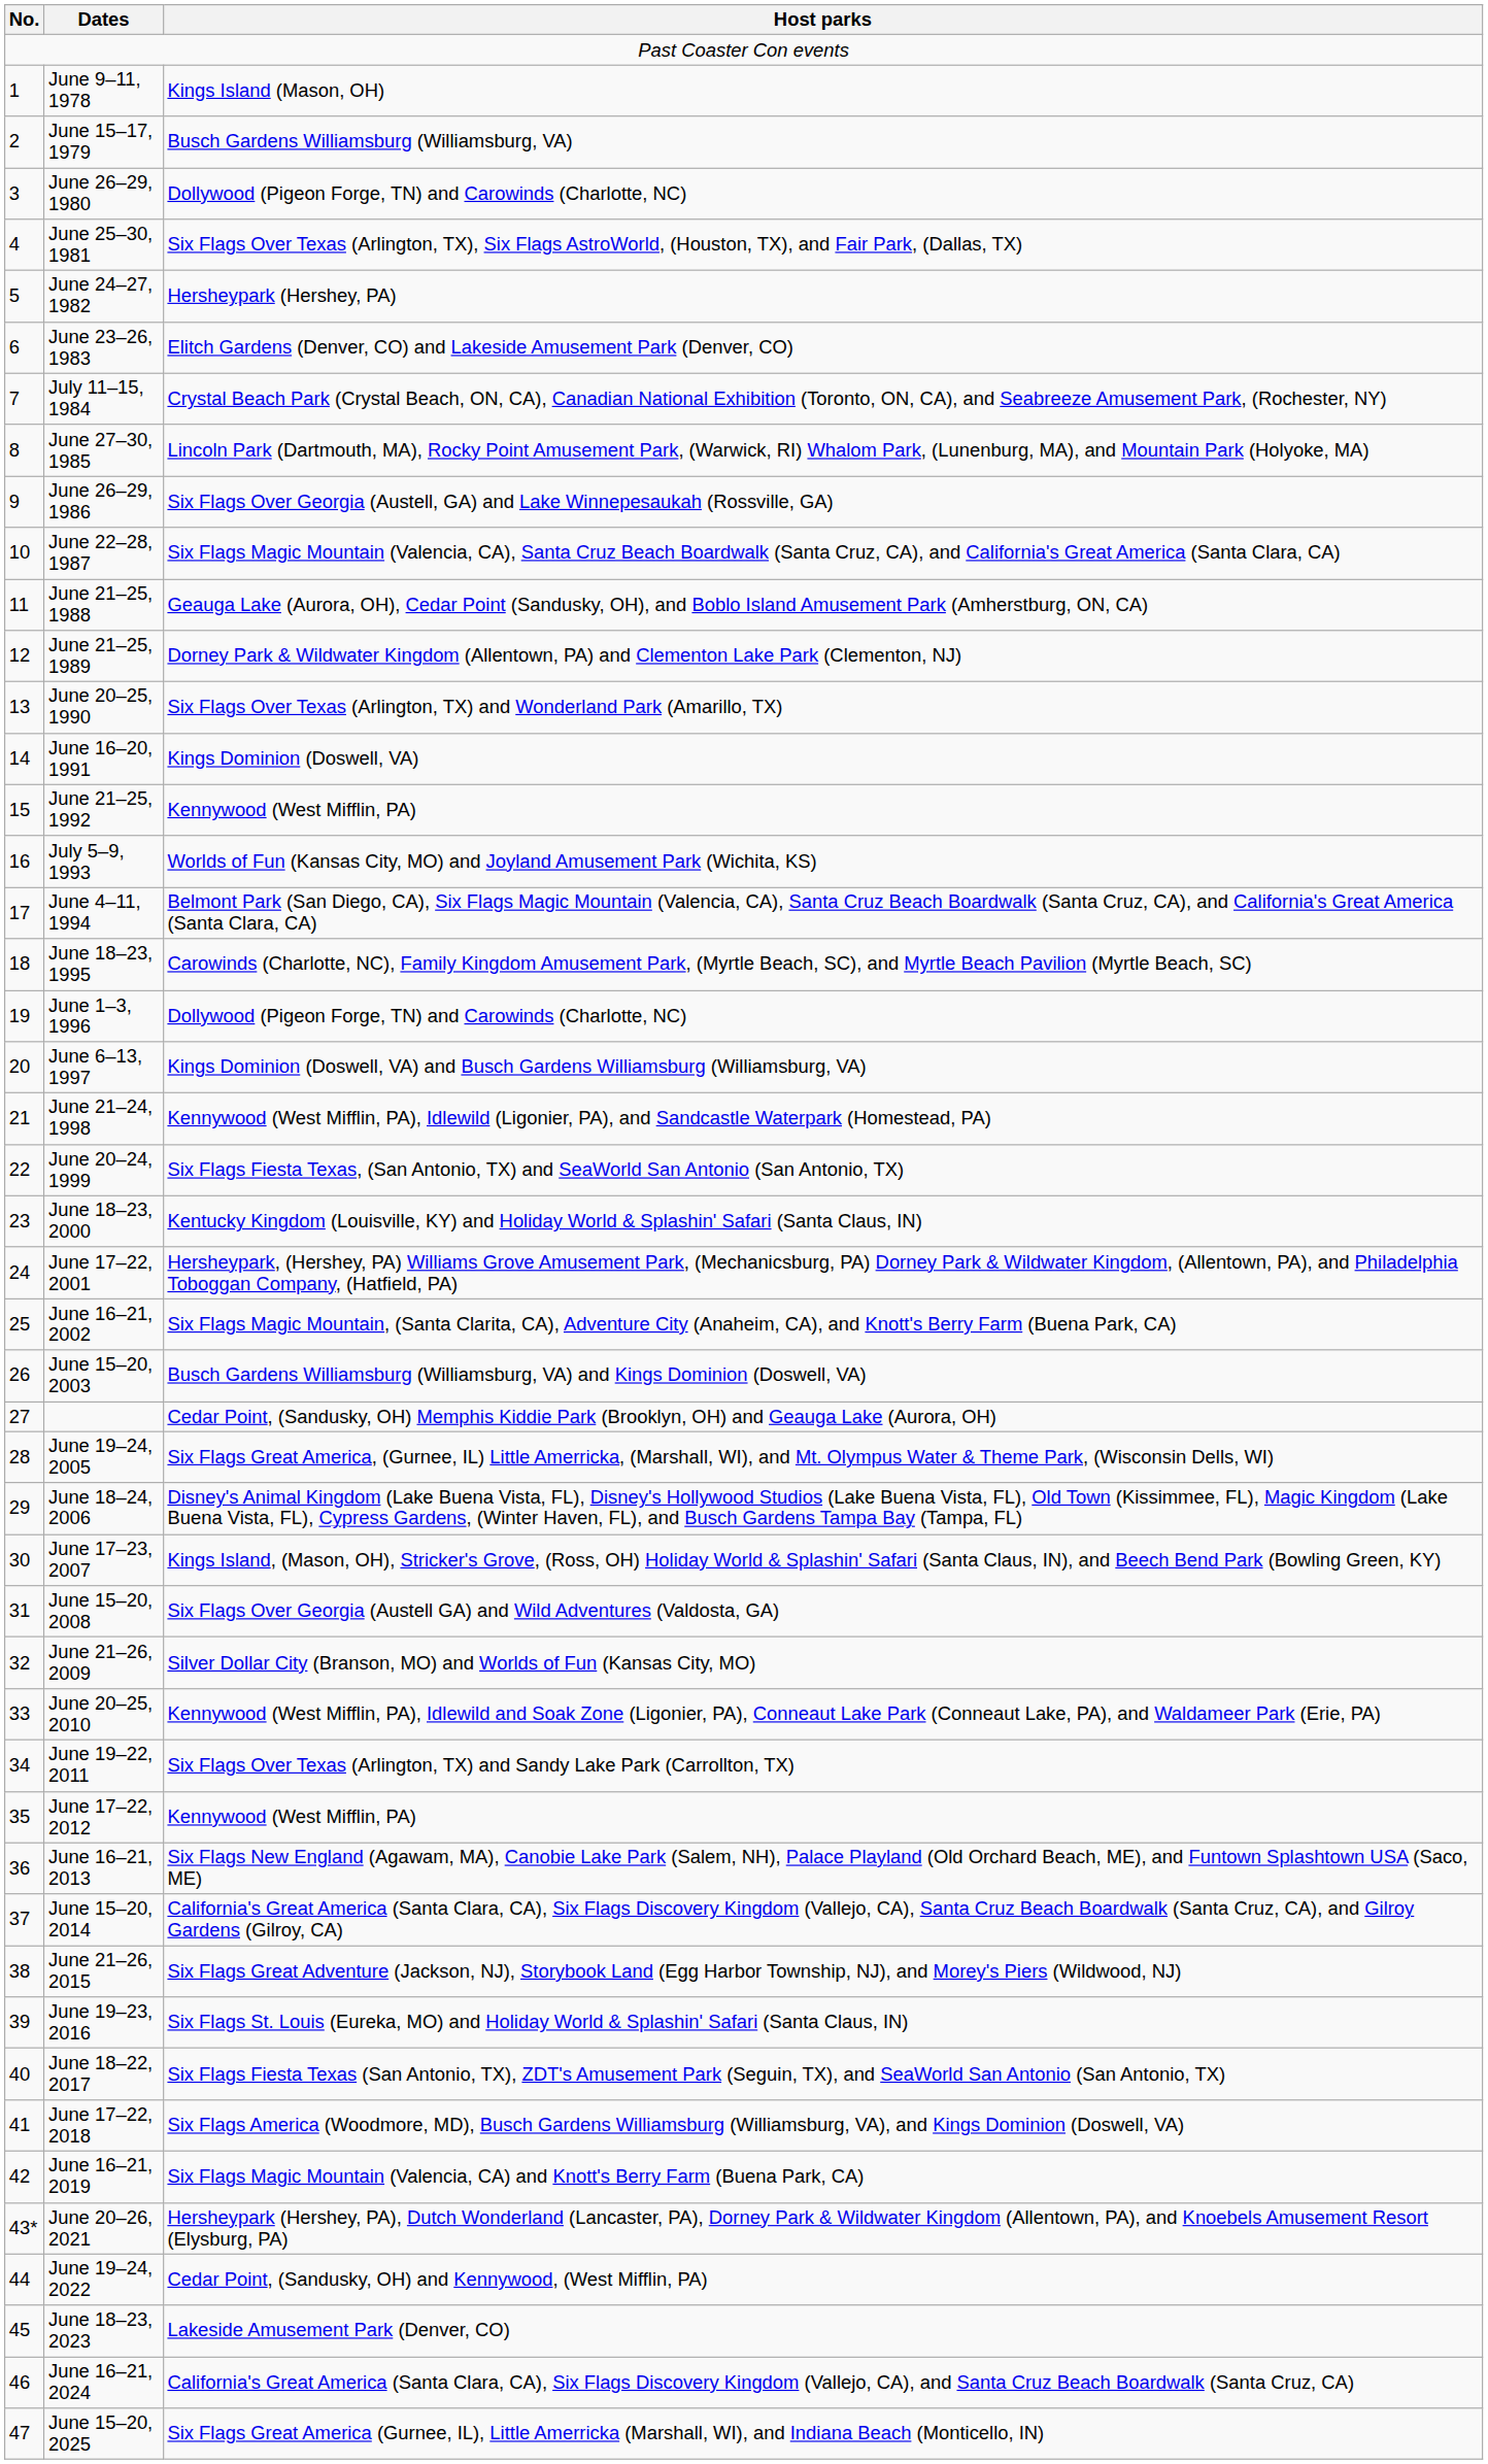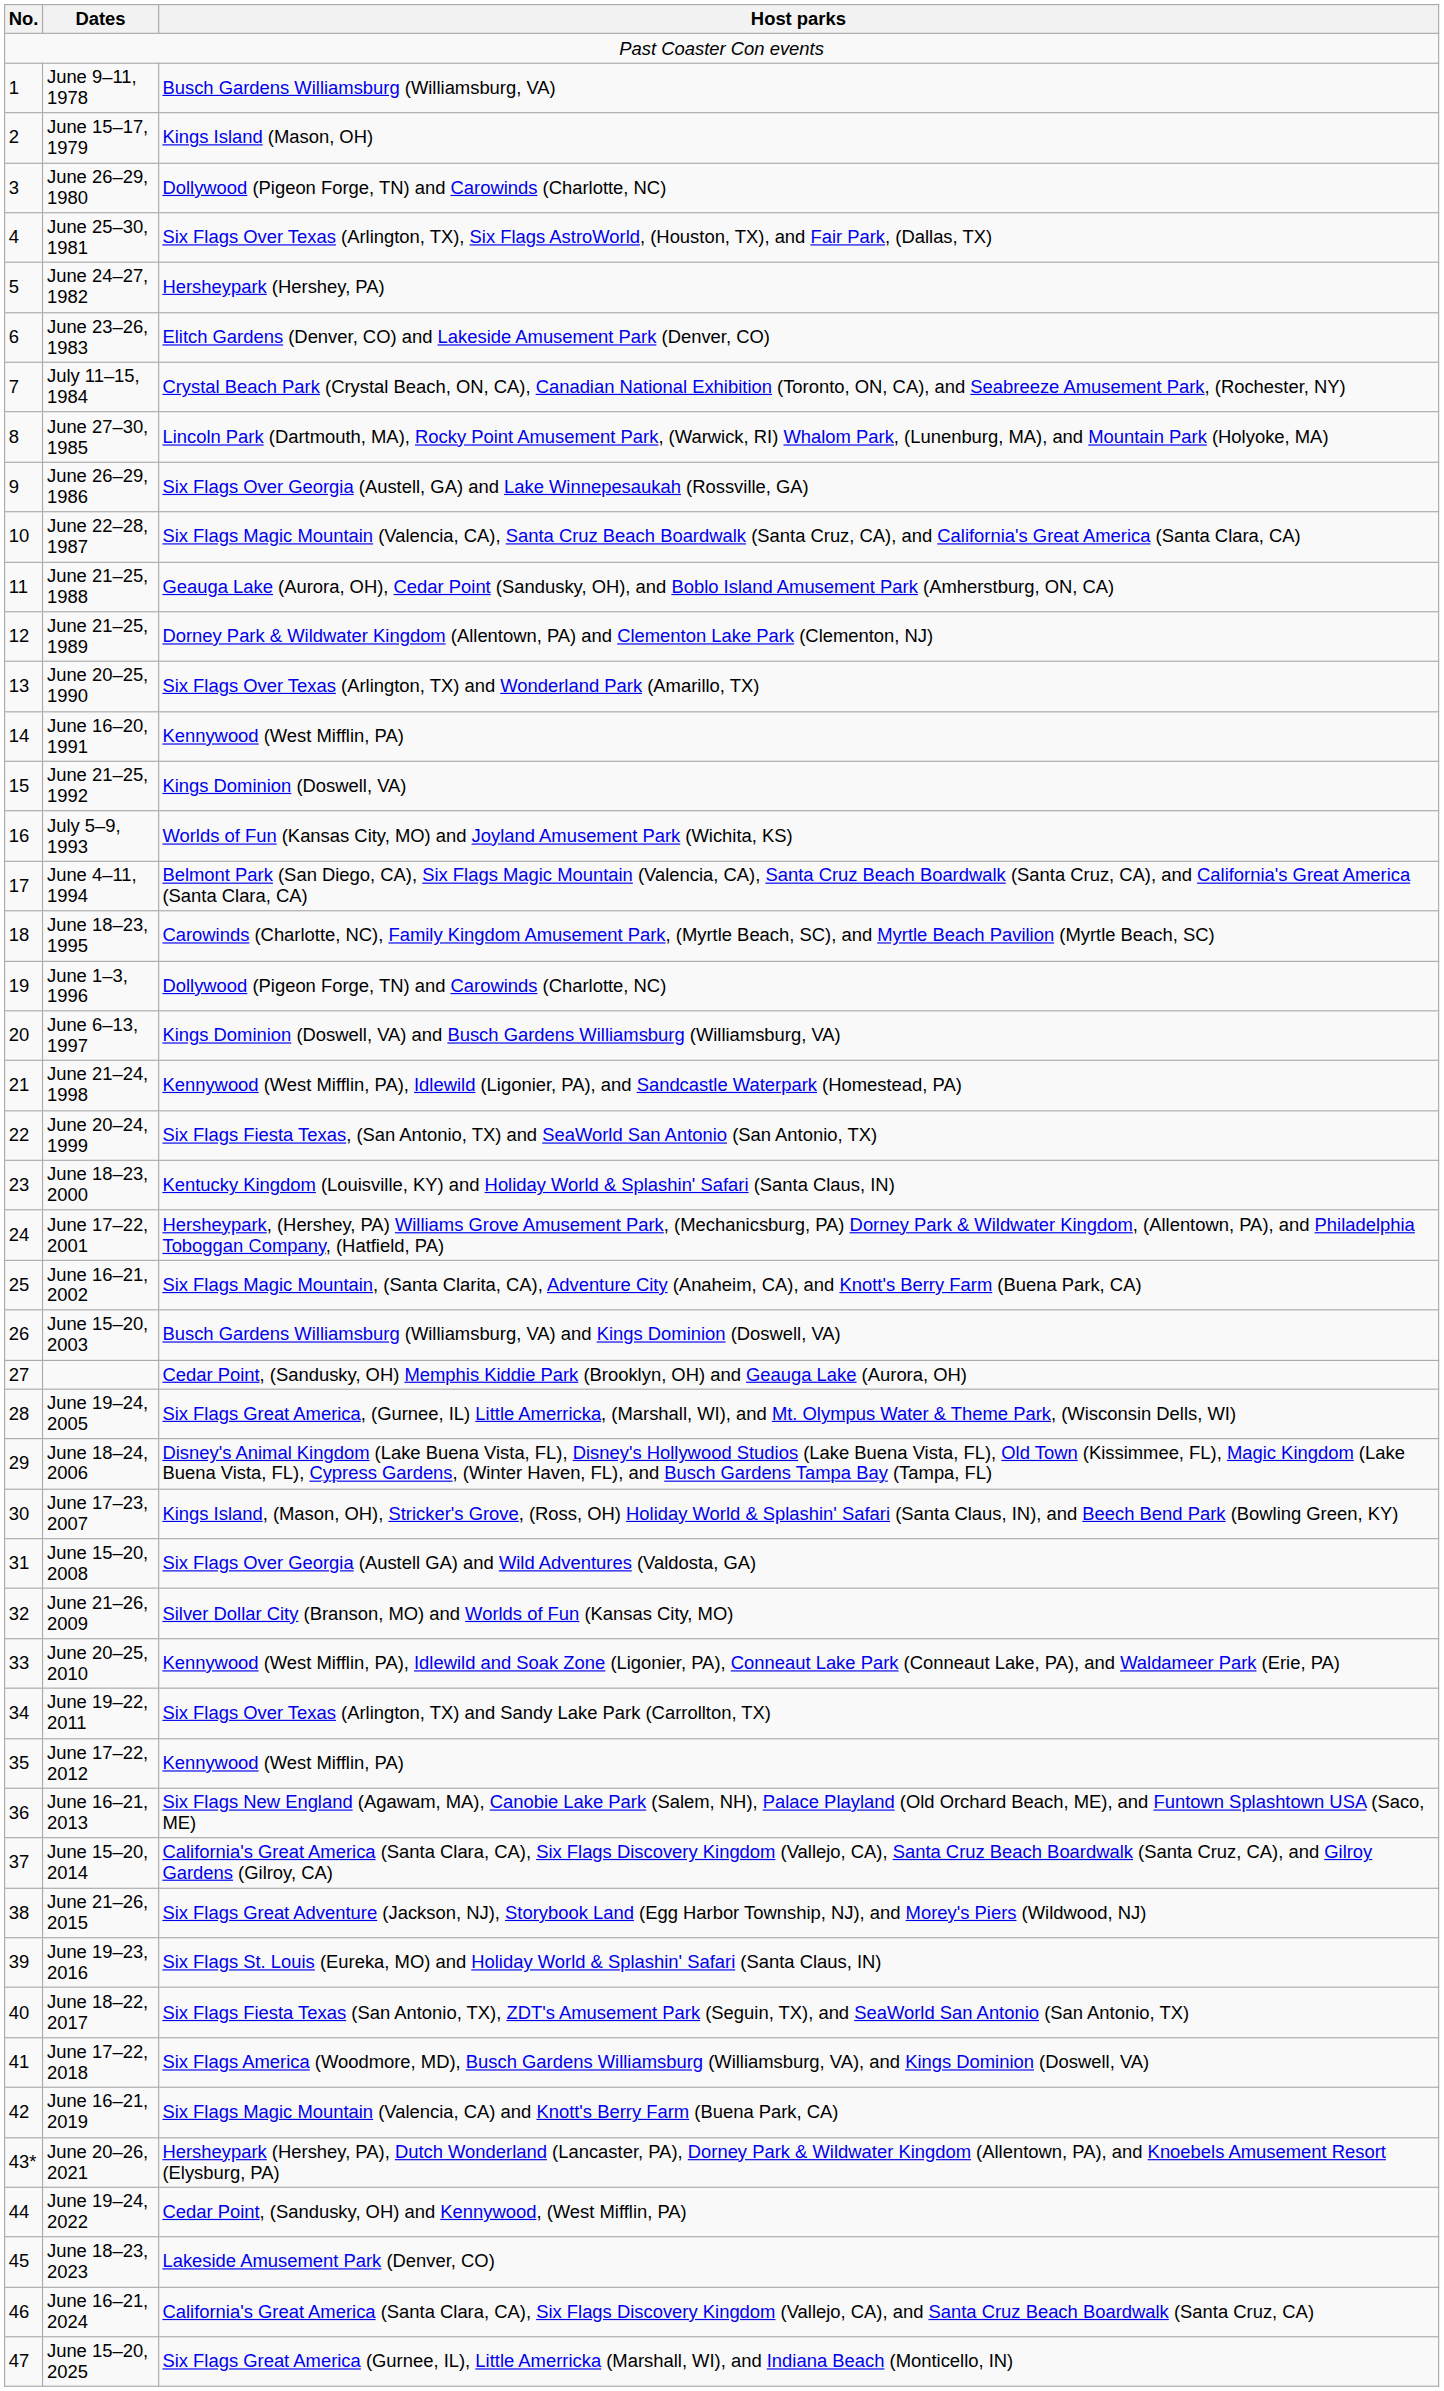 <table class="wikitable" border="1">
 <tr>
 <th>No.</th>
 <th>Dates</th>
 <th>Host parks</th>
 </tr>
 <tr>
 <td colspan="3" align="center"><em>Past Coaster Con events</em></td>
 </tr>
 <tr>
 <td>1</td>
 <td>June 9–11, 1978</td>
-<td><a href='#'>Kings Island</a> (Mason, OH)</td>
+<td><a href='#'>Busch Gardens Williamsburg</a> (Williamsburg, VA)</td>
 </tr>
 <tr>
 <td>2</td>
 <td>June 15–17, 1979</td>
-<td><a href='#'>Busch Gardens Williamsburg</a> (Williamsburg, VA)</td>
+<td><a href='#'>Kings Island</a> (Mason, OH)</td>
 </tr>
 <tr>
 <td>3</td>
 <td>June 26–29, 1980</td>
 <td><a href='#'>Dollywood</a> (Pigeon Forge, TN) and <a href='#'>Carowinds</a> (Charlotte, NC)</td>
 </tr>
 <tr>
 <td>4</td>
 <td>June 25–30, 1981</td>
 <td><a href='#'>Six Flags Over Texas</a> (Arlington, TX), <a href='#'>Six Flags AstroWorld</a>, (Houston, TX), and <a href='#'>Fair Park</a>, (Dallas, TX)</td>
 </tr>
 <tr>
 <td>5</td>
 <td>June 24–27, 1982</td>
 <td><a href='#'>Hersheypark</a> (Hershey, PA)</td>
 </tr>
 <tr>
 <td>6</td>
 <td>June 23–26, 1983</td>
 <td><a href='#'>Elitch Gardens</a> (Denver, CO) and <a href='#'>Lakeside Amusement Park</a> (Denver, CO)</td>
 </tr>
 <tr>
 <td>7</td>
 <td>July 11–15, 1984</td>
 <td><a href='#'>Crystal Beach Park</a> (Crystal Beach, ON, CA), <a href='#'>Canadian National Exhibition</a> (Toronto, ON, CA), and <a href='#'>Seabreeze Amusement Park</a>, (Rochester, NY)</td>
 </tr>
 <tr>
 <td>8</td>
 <td>June 27–30, 1985</td>
 <td><a href='#'>Lincoln Park</a> (Dartmouth, MA), <a href='#'>Rocky Point Amusement Park</a>, (Warwick, RI) <a href='#'>Whalom Park</a>, (Lunenburg, MA), and <a href='#'>Mountain Park</a> (Holyoke, MA)</td>
 </tr>
 <tr>
 <td>9</td>
 <td>June 26–29, 1986</td>
 <td><a href='#'>Six Flags Over Georgia</a> (Austell, GA) and <a href='#'>Lake Winnepesaukah</a> (Rossville, GA)</td>
 </tr>
 <tr>
 <td>10</td>
 <td>June 22–28, 1987</td>
 <td><a href='#'>Six Flags Magic Mountain</a> (Valencia, CA), <a href='#'>Santa Cruz Beach Boardwalk</a> (Santa Cruz, CA), and <a href='#'>California's Great America</a> (Santa Clara, CA)</td>
 </tr>
 <tr>
 <td>11</td>
 <td>June 21–25, 1988</td>
 <td><a href='#'>Geauga Lake</a> (Aurora, OH), <a href='#'>Cedar Point</a> (Sandusky, OH), and <a href='#'>Boblo Island Amusement Park</a> (Amherstburg, ON, CA)</td>
 </tr>
 <tr>
 <td>12</td>
 <td>June 21–25, 1989</td>
 <td><a href='#'>Dorney Park & Wildwater Kingdom</a> (Allentown, PA) and <a href='#'>Clementon Lake Park</a> (Clementon, NJ)</td>
 </tr>
 <tr>
 <td>13</td>
 <td>June 20–25, 1990</td>
 <td><a href='#'>Six Flags Over Texas</a> (Arlington, TX) and <a href='#'>Wonderland Park</a> (Amarillo, TX)</td>
 </tr>
 <tr>
 <td>14</td>
 <td>June 16–20, 1991</td>
-<td><a href='#'>Kings Dominion</a> (Doswell, VA)</td>
+<td><a href='#'>Kennywood</a> (West Mifflin, PA)</td>
 </tr>
 <tr>
 <td>15</td>
 <td>June 21–25, 1992</td>
-<td><a href='#'>Kennywood</a> (West Mifflin, PA)</td>
+<td><a href='#'>Kings Dominion</a> (Doswell, VA)</td>
 </tr>
 <tr>
 <td>16</td>
 <td>July 5–9, 1993</td>
 <td><a href='#'>Worlds of Fun</a> (Kansas City, MO) and <a href='#'>Joyland Amusement Park</a> (Wichita, KS)</td>
 </tr>
 <tr>
 <td>17</td>
 <td>June 4–11, 1994</td>
 <td><a href='#'>Belmont Park</a> (San Diego, CA), <a href='#'>Six Flags Magic Mountain</a> (Valencia, CA), <a href='#'>Santa Cruz Beach Boardwalk</a> (Santa Cruz, CA), and <a href='#'>California's Great America</a> (Santa Clara, CA)</td>
 </tr>
 <tr>
 <td>18</td>
 <td>June 18–23, 1995</td>
 <td><a href='#'>Carowinds</a> (Charlotte, NC), <a href='#'>Family Kingdom Amusement Park</a>, (Myrtle Beach, SC), and <a href='#'>Myrtle Beach Pavilion</a> (Myrtle Beach, SC)</td>
 </tr>
 <tr>
 <td>19</td>
 <td>June 1–3, 1996</td>
 <td><a href='#'>Dollywood</a> (Pigeon Forge, TN) and <a href='#'>Carowinds</a> (Charlotte, NC)</td>
 </tr>
 <tr>
 <td>20</td>
 <td>June 6–13, 1997</td>
 <td><a href='#'>Kings Dominion</a> (Doswell, VA) and <a href='#'>Busch Gardens Williamsburg</a> (Williamsburg, VA)</td>
 </tr>
 <tr>
 <td>21</td>
 <td>June 21–24, 1998</td>
 <td><a href='#'>Kennywood</a> (West Mifflin, PA), <a href='#'>Idlewild</a> (Ligonier, PA), and <a href='#'>Sandcastle Waterpark</a> (Homestead, PA)</td>
 </tr>
 <tr>
 <td>22</td>
 <td>June 20–24, 1999</td>
 <td><a href='#'>Six Flags Fiesta Texas</a>, (San Antonio, TX) and <a href='#'>SeaWorld San Antonio</a> (San Antonio, TX)</td>
 </tr>
 <tr>
 <td>23</td>
 <td>June 18–23, 2000</td>
 <td><a href='#'>Kentucky Kingdom</a> (Louisville, KY) and <a href='#'>Holiday World & Splashin' Safari</a> (Santa Claus, IN)</td>
 </tr>
 <tr>
 <td>24</td>
 <td>June 17–22, 2001</td>
 <td><a href='#'>Hersheypark</a>, (Hershey, PA) <a href='#'>Williams Grove Amusement Park</a>, (Mechanicsburg, PA) <a href='#'>Dorney Park & Wildwater Kingdom</a>, (Allentown, PA), and <a href='#'>Philadelphia Toboggan Company</a>, (Hatfield, PA)</td>
 </tr>
 <tr>
 <td>25</td>
 <td>June 16–21, 2002</td>
 <td><a href='#'>Six Flags Magic Mountain</a>, (Santa Clarita, CA), <a href='#'>Adventure City</a> (Anaheim, CA), and <a href='#'>Knott's Berry Farm</a> (Buena Park, CA)</td>
 </tr>
 <tr>
 <td>26</td>
 <td>June 15–20, 2003</td>
 <td><a href='#'>Busch Gardens Williamsburg</a> (Williamsburg, VA) and <a href='#'>Kings Dominion</a> (Doswell, VA)</td>
 </tr>
 <tr>
 <td>27</td>
 <td></td>
 <td><a href='#'>Cedar Point</a>, (Sandusky, OH) <a href='#'>Memphis Kiddie Park</a> (Brooklyn, OH) and <a href='#'>Geauga Lake</a> (Aurora, OH)</td>
 </tr>
 <tr>
 <td>28</td>
 <td>June 19–24, 2005</td>
 <td><a href='#'>Six Flags Great America</a>, (Gurnee, IL) <a href='#'>Little Amerricka</a>, (Marshall, WI), and <a href='#'>Mt. Olympus Water & Theme Park</a>, (Wisconsin Dells, WI)</td>
 </tr>
 <tr>
 <td>29</td>
 <td>June 18–24, 2006</td>
 <td><a href='#'>Disney's Animal Kingdom</a> (Lake Buena Vista, FL), <a href='#'>Disney's Hollywood Studios</a> (Lake Buena Vista, FL), <a href='#'>Old Town</a> (Kissimmee, FL), <a href='#'>Magic Kingdom</a> (Lake Buena Vista, FL), <a href='#'>Cypress Gardens</a>, (Winter Haven, FL), and <a href='#'>Busch Gardens Tampa Bay</a> (Tampa, FL)</td>
 </tr>
 <tr>
 <td>30</td>
 <td>June 17–23, 2007</td>
 <td><a href='#'>Kings Island</a>, (Mason, OH), <a href='#'>Stricker's Grove</a>, (Ross, OH) <a href='#'>Holiday World & Splashin' Safari</a> (Santa Claus, IN), and <a href='#'>Beech Bend Park</a> (Bowling Green, KY)</td>
 </tr>
 <tr>
 <td>31</td>
 <td>June 15–20, 2008</td>
 <td><a href='#'>Six Flags Over Georgia</a> (Austell GA) and <a href='#'>Wild Adventures</a> (Valdosta, GA)</td>
 </tr>
 <tr>
 <td>32</td>
 <td>June 21–26, 2009</td>
 <td><a href='#'>Silver Dollar City</a> (Branson, MO) and <a href='#'>Worlds of Fun</a> (Kansas City, MO)</td>
 </tr>
 <tr>
 <td>33</td>
 <td>June 20–25, 2010</td>
 <td><a href='#'>Kennywood</a> (West Mifflin, PA), <a href='#'>Idlewild and Soak Zone</a> (Ligonier, PA), <a href='#'>Conneaut Lake Park</a> (Conneaut Lake, PA), and <a href='#'>Waldameer Park</a> (Erie, PA)</td>
 </tr>
 <tr>
 <td>34</td>
 <td>June 19–22, 2011</td>
 <td><a href='#'>Six Flags Over Texas</a> (Arlington, TX) and Sandy Lake Park (Carrollton, TX)</td>
 </tr>
 <tr>
 <td>35</td>
 <td>June 17–22, 2012</td>
 <td><a href='#'>Kennywood</a> (West Mifflin, PA)</td>
 </tr>
 <tr>
 <td>36</td>
 <td>June 16–21, 2013</td>
 <td><a href='#'>Six Flags New England</a> (Agawam, MA), <a href='#'>Canobie Lake Park</a> (Salem, NH), <a href='#'>Palace Playland</a> (Old Orchard Beach, ME), and <a href='#'>Funtown Splashtown USA</a> (Saco, ME)</td>
 </tr>
 <tr>
 <td>37</td>
 <td>June 15–20, 2014</td>
 <td><a href='#'>California's Great America</a> (Santa Clara, CA), <a href='#'>Six Flags Discovery Kingdom</a> (Vallejo, CA), <a href='#'>Santa Cruz Beach Boardwalk</a> (Santa Cruz, CA), and <a href='#'>Gilroy Gardens</a> (Gilroy, CA)</td>
 </tr>
 <tr>
 <td>38</td>
 <td>June 21–26, 2015</td>
 <td><a href='#'>Six Flags Great Adventure</a> (Jackson, NJ), <a href='#'>Storybook Land</a> (Egg Harbor Township, NJ), and <a href='#'>Morey's Piers</a> (Wildwood, NJ)</td>
 </tr>
 <tr>
 <td>39</td>
 <td>June 19–23, 2016</td>
 <td><a href='#'>Six Flags St. Louis</a> (Eureka, MO) and <a href='#'>Holiday World & Splashin' Safari</a> (Santa Claus, IN)</td>
 </tr>
 <tr>
 <td>40</td>
 <td>June 18–22, 2017</td>
 <td><a href='#'>Six Flags Fiesta Texas</a> (San Antonio, TX), <a href='#'>ZDT's Amusement Park</a> (Seguin, TX), and <a href='#'>SeaWorld San Antonio</a> (San Antonio, TX)</td>
 </tr>
 <tr>
 <td>41</td>
 <td>June 17–22, 2018</td>
 <td><a href='#'>Six Flags America</a> (Woodmore, MD), <a href='#'>Busch Gardens Williamsburg</a> (Williamsburg, VA), and <a href='#'>Kings Dominion</a> (Doswell, VA)</td>
 </tr>
 <tr>
 <td>42</td>
 <td>June 16–21, 2019</td>
 <td><a href='#'>Six Flags Magic Mountain</a> (Valencia, CA) and <a href='#'>Knott's Berry Farm</a> (Buena Park, CA)</td>
 </tr>
 <tr>
 <td>43*</td>
 <td>June 20–26, 2021</td>
 <td><a href='#'>Hersheypark</a> (Hershey, PA), <a href='#'>Dutch Wonderland</a> (Lancaster, PA), <a href='#'>Dorney Park & Wildwater Kingdom</a> (Allentown, PA), and <a href='#'>Knoebels Amusement Resort</a> (Elysburg, PA)</td>
 </tr>
 <tr>
 <td>44</td>
 <td>June 19–24, 2022</td>
 <td><a href='#'>Cedar Point</a>, (Sandusky, OH) and <a href='#'>Kennywood</a>, (West Mifflin, PA)</td>
 </tr>
 <tr>
 <td>45</td>
 <td>June 18–23, 2023</td>
 <td><a href='#'>Lakeside Amusement Park</a> (Denver, CO)</td>
 </tr>
 <tr>
 <td>46</td>
 <td>June 16–21, 2024</td>
 <td><a href='#'>California's Great America</a> (Santa Clara, CA), <a href='#'>Six Flags Discovery Kingdom</a> (Vallejo, CA), and <a href='#'>Santa Cruz Beach Boardwalk</a> (Santa Cruz, CA)</td>
 </tr>
 <tr>
 <td>47</td>
 <td>June 15–20, 2025</td>
 <td><a href='#'>Six Flags Great America</a> (Gurnee, IL), <a href='#'>Little Amerricka</a> (Marshall, WI), and <a href='#'>Indiana Beach</a> (Monticello, IN)</td>
 </tr>
 </table>
